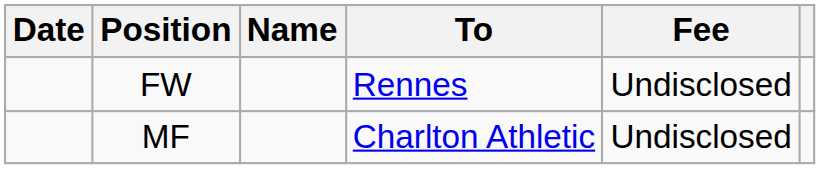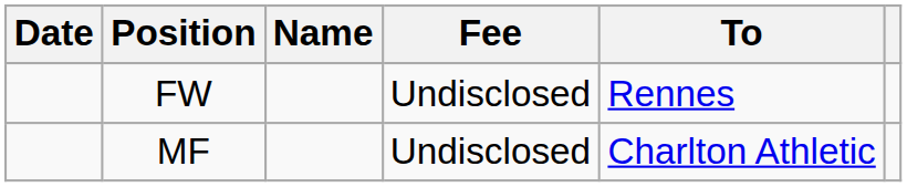 <table class="wikitable sortable">
 <tr>
 <th>Date</th>
 <th>Position</th>
 <th>Name</th>
+<th>Fee</th>
 <th>To</th>
-<th>Fee</th>
 <th class="unsortable"></th>
 </tr>
 <tr>
 <td></td>
 <td align="center">FW</td>
 <td></td>
+<td>Undisclosed</td>
 <td><a href='#'>Rennes</a></td>
-<td>Undisclosed</td>
 <td></td>
 </tr>
 <tr>
 <td></td>
 <td align="center">MF</td>
 <td></td>
+<td>Undisclosed</td>
 <td><a href='#'>Charlton Athletic</a></td>
-<td>Undisclosed</td>
 <td></td>
 </tr>
 </table>
